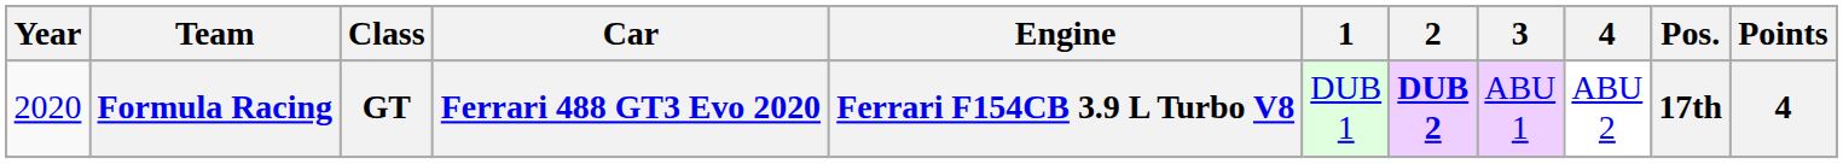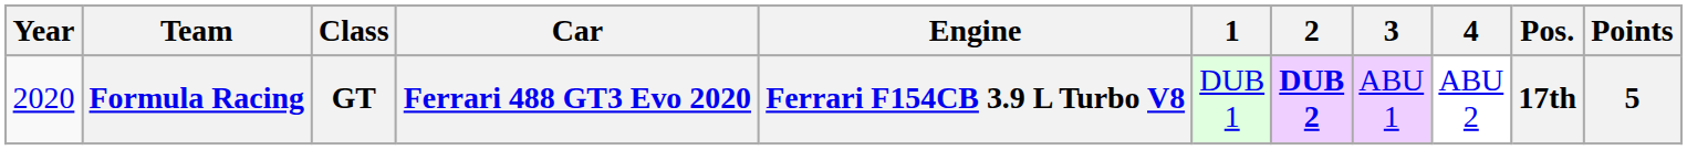 <table class="wikitable" style="text-align:center; font-size:85%">
 <tr>
 <th>Year</th>
 <th>Team</th>
 <th>Class</th>
 <th>Car</th>
 <th>Engine</th>
 <th>1</th>
 <th>2</th>
 <th>3</th>
 <th>4</th>
 <th>Pos.</th>
 <th>Points</th>
 </tr>
 <tr>
 <td><a href='#'>2020</a></td>
 <th nowrap><a href='#'>Formula Racing</a></th>
 <th>GT</th>
 <th nowrap><a href='#'>Ferrari 488 GT3 Evo 2020</a></th>
 <th nowrap><a href='#'>Ferrari F154CB</a> 3.9 L Turbo <a href='#'>V8</a></th>
 <td style="background:#DFFFDF;"><a href='#'>DUB<br>1</a><br></td>
 <td style="background:#EFCFFF;"><strong><a href='#'>DUB<br>2</a><br></strong></td>
 <td style="background:#EFCFFF;"><a href='#'>ABU<br>1</a><br></td>
 <td style="background:#FFFFFF;"><a href='#'>ABU<br>2</a><br></td>
 <th>17th</th>
-<th>4</th>
+<th>5</th>
 </tr>
 </table>
